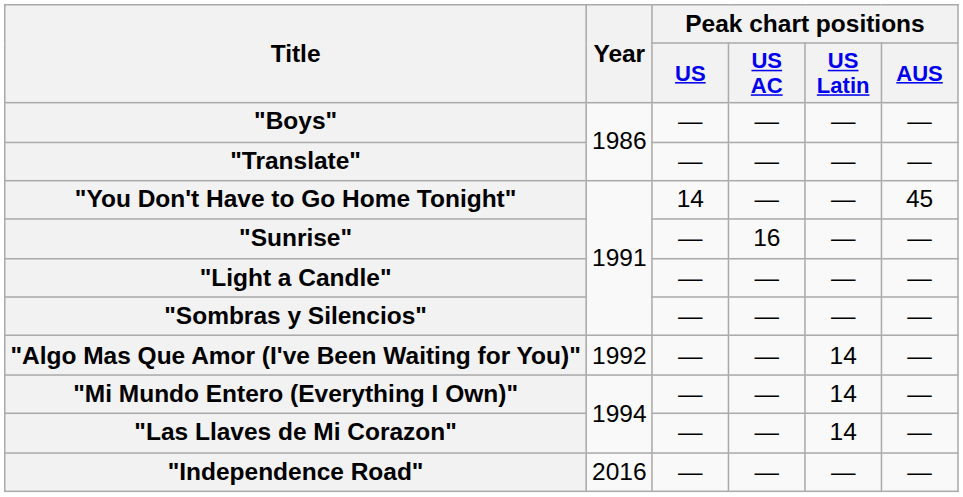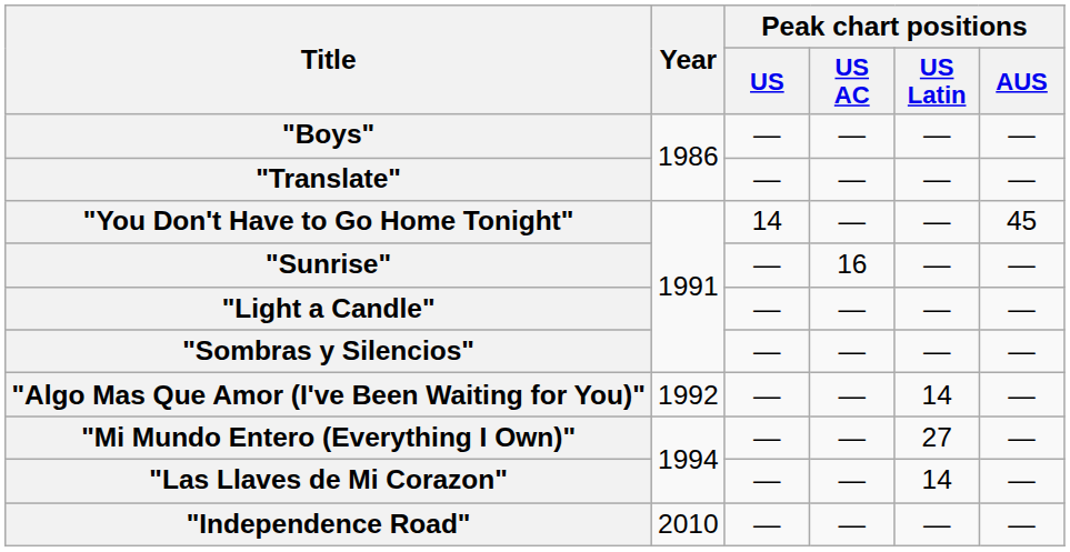 <table class="wikitable plainrowheaders" style="text-align:center">
 <tr>
 <th scope="col" rowspan="2">Title</th>
 <th scope="col" rowspan="2">Year</th>
 <th scope="col" colspan="4">Peak chart positions</th>
 </tr>
 <tr>
 <th scope="col" style="width:3em;font-size:90%;"><a href='#'>US</a><br></th>
 <th scope="col" style="width:3em;font-size:90%;"><a href='#'>US<br>AC</a><br></th>
 <th scope="col" style="width:3em;font-size:90%;"><a href='#'>US<br>Latin</a><br></th>
 <th scope="col" style="width:3em;font-size:90%;"><a href='#'>AUS</a><br></th>
 </tr>
 <tr>
 <th scope="row">"Boys"</th>
 <td rowspan="2">1986</td>
 <td>—</td>
 <td>—</td>
 <td>—</td>
 <td>—</td>
 </tr>
 <tr>
 <th scope="row">"Translate"</th>
 <td>—</td>
 <td>—</td>
 <td>—</td>
 <td>—</td>
 </tr>
 <tr>
 <th scope="row">"You Don't Have to Go Home Tonight"</th>
 <td rowspan="4">1991</td>
 <td>14</td>
 <td>—</td>
 <td>—</td>
 <td>45</td>
 </tr>
 <tr>
 <th scope="row">"Sunrise"</th>
 <td>—</td>
 <td>16</td>
 <td>—</td>
 <td>—</td>
 </tr>
 <tr>
 <th scope="row">"Light a Candle"</th>
 <td>—</td>
 <td>—</td>
 <td>—</td>
 <td>—</td>
 </tr>
 <tr>
 <th scope="row">"Sombras y Silencios"</th>
 <td>—</td>
 <td>—</td>
 <td>—</td>
 <td>—</td>
 </tr>
 <tr>
 <th scope="row">"Algo Mas Que Amor (I've Been Waiting for You)"</th>
 <td>1992</td>
 <td>—</td>
 <td>—</td>
 <td>14</td>
 <td>—</td>
 </tr>
 <tr>
 <th scope="row">"Mi Mundo Entero (Everything I Own)"</th>
 <td rowspan="2">1994</td>
 <td>—</td>
 <td>—</td>
-<td>14</td>
+<td>27</td>
 <td>—</td>
 </tr>
 <tr>
 <th scope="row">"Las Llaves de Mi Corazon"</th>
 <td>—</td>
 <td>—</td>
 <td>14</td>
 <td>—</td>
 </tr>
 <tr>
 <th scope="row">"Independence Road"</th>
-<td>2016</td>
+<td>2010</td>
 <td>—</td>
 <td>—</td>
 <td>—</td>
 <td>—</td>
 </tr>
 </table>
